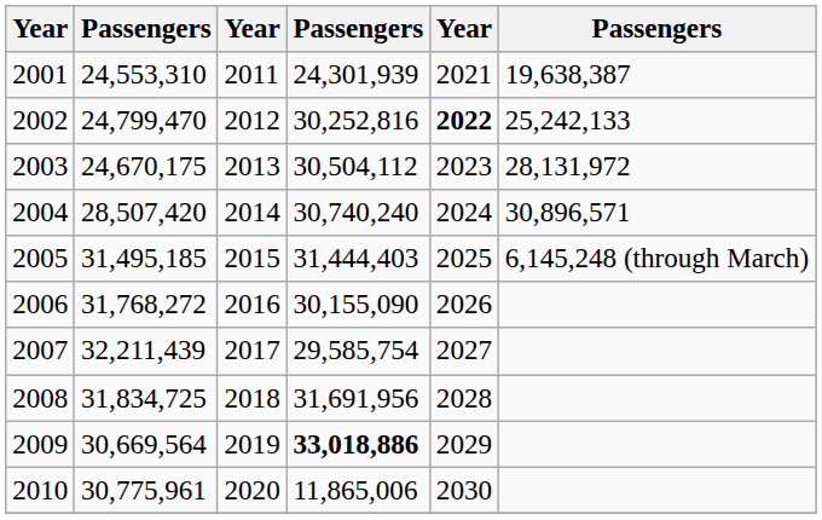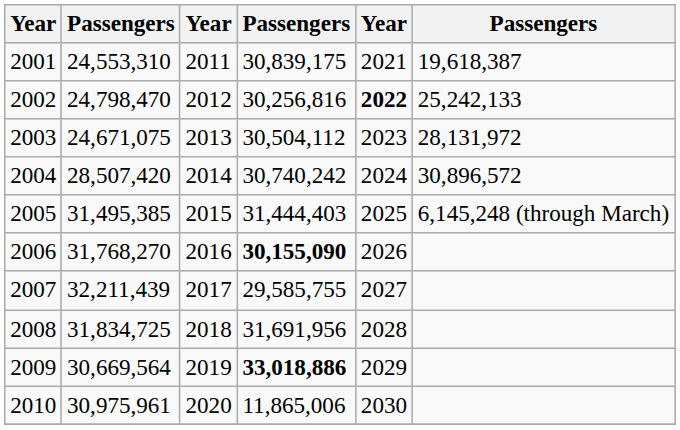 <table class="wikitable" style="font-size: 95%">
 <tr>
 <th>Year</th>
 <th>Passengers</th>
 <th>Year</th>
 <th>Passengers</th>
 <th>Year</th>
 <th>Passengers</th>
 </tr>
 <tr>
 <td>2001</td>
 <td>24,553,310</td>
 <td>2011</td>
-<td>24,301,939</td>
+<td>30,839,175</td>
 <td>2021</td>
-<td>19,638,387</td>
+<td>19,618,387</td>
 </tr>
 <tr>
 <td>2002</td>
-<td>24,799,470</td>
+<td>24,798,470</td>
 <td>2012</td>
-<td>30,252,816</td>
+<td>30,256,816</td>
 <td><strong>2022</strong></td>
 <td>25,242,133</td>
 </tr>
 <tr>
 <td>2003</td>
-<td>24,670,175</td>
+<td>24,671,075</td>
 <td>2013</td>
 <td>30,504,112</td>
 <td>2023</td>
 <td>28,131,972</td>
 </tr>
 <tr>
 <td>2004</td>
 <td>28,507,420</td>
 <td>2014</td>
-<td>30,740,240</td>
+<td>30,740,242</td>
 <td>2024</td>
-<td>30,896,571</td>
+<td>30,896,572</td>
 </tr>
 <tr>
 <td>2005</td>
-<td>31,495,185</td>
+<td>31,495,385</td>
 <td>2015</td>
 <td>31,444,403</td>
 <td>2025</td>
 <td>6,145,248 (through March)</td>
 </tr>
 <tr>
 <td>2006</td>
-<td>31,768,272</td>
+<td>31,768,270</td>
 <td>2016</td>
-<td>30,155,090</td>
+<td><strong>30,155,090</strong></td>
 <td>2026</td>
 <td></td>
 </tr>
 <tr>
 <td>2007</td>
 <td>32,211,439</td>
 <td>2017</td>
-<td>29,585,754</td>
+<td>29,585,755</td>
 <td>2027</td>
 <td></td>
 </tr>
 <tr>
 <td>2008</td>
 <td>31,834,725</td>
 <td>2018</td>
 <td>31,691,956</td>
 <td>2028</td>
 <td></td>
 </tr>
 <tr>
 <td>2009</td>
 <td>30,669,564</td>
 <td>2019</td>
 <td><strong>33,018,886</strong></td>
 <td>2029</td>
 </tr>
 <tr>
 <td>2010</td>
-<td>30,775,961</td>
+<td>30,975,961</td>
 <td>2020</td>
 <td>11,865,006</td>
 <td>2030</td>
 <td></td>
 </tr>
 <tr>
 </tr>
 </table>
